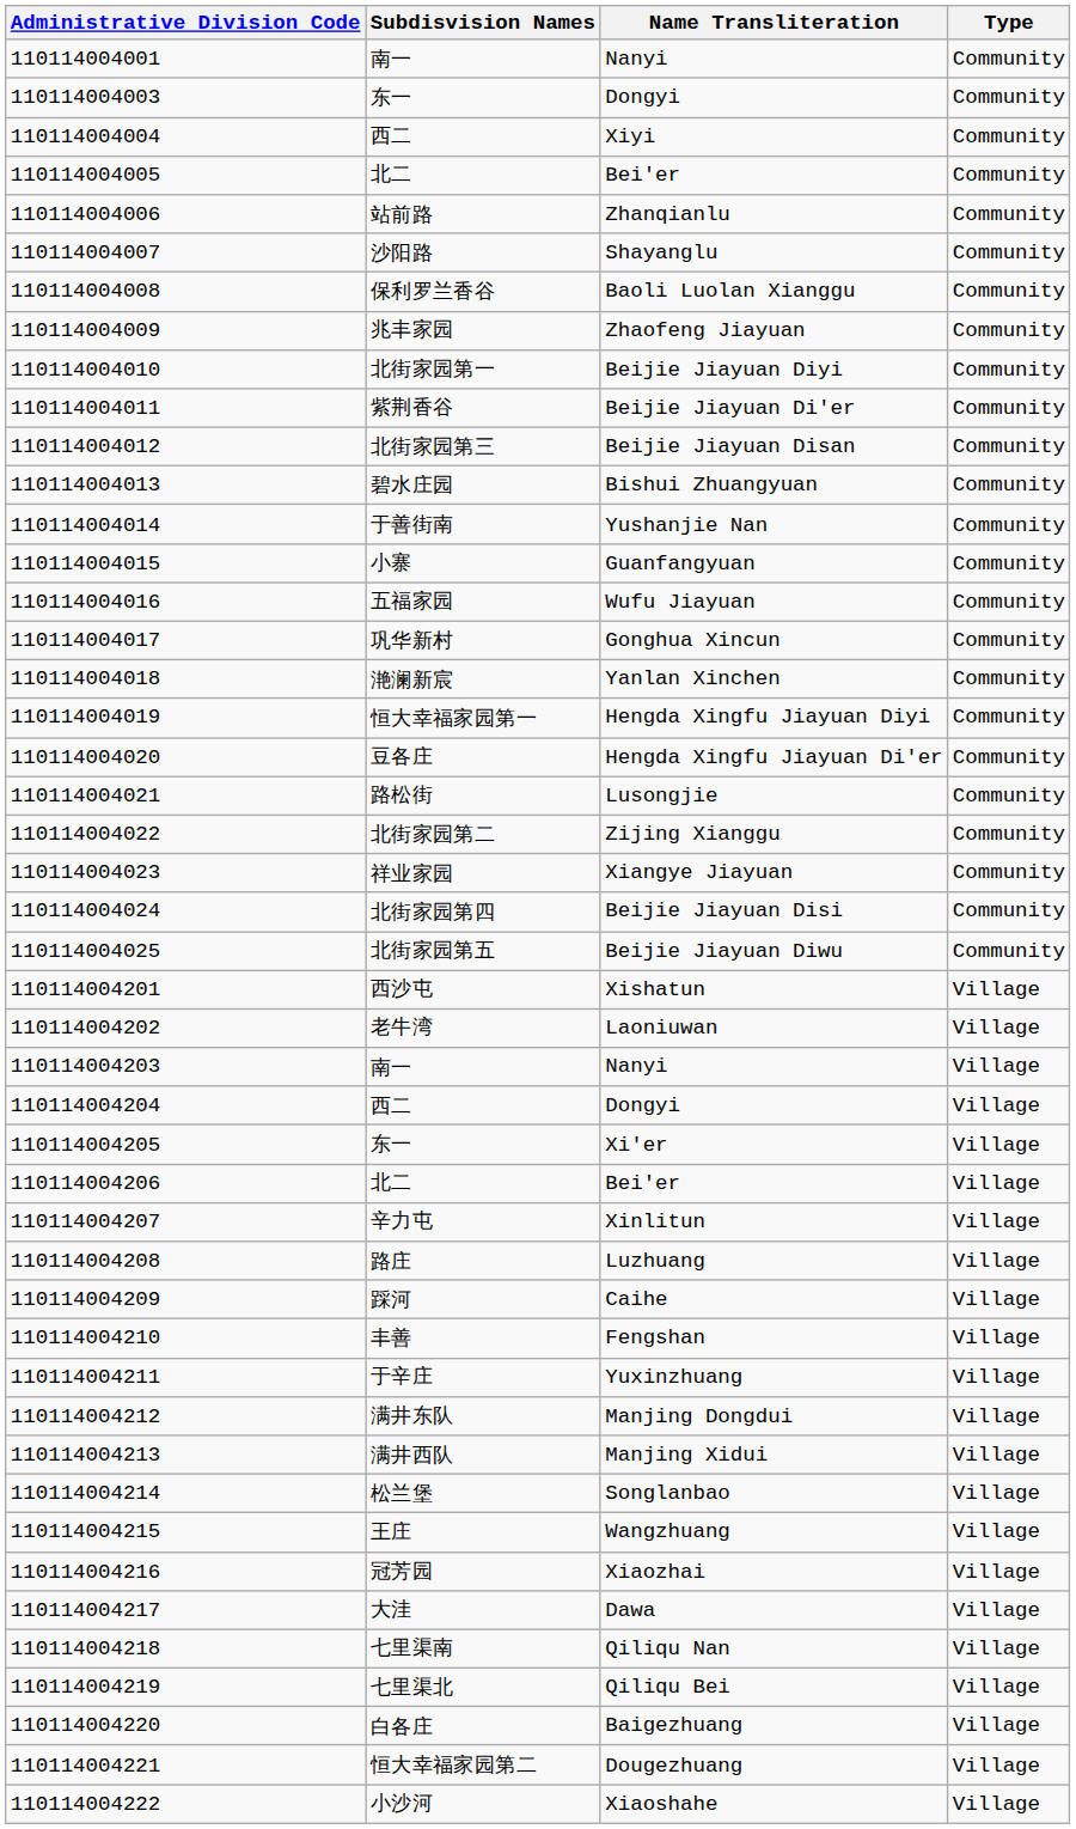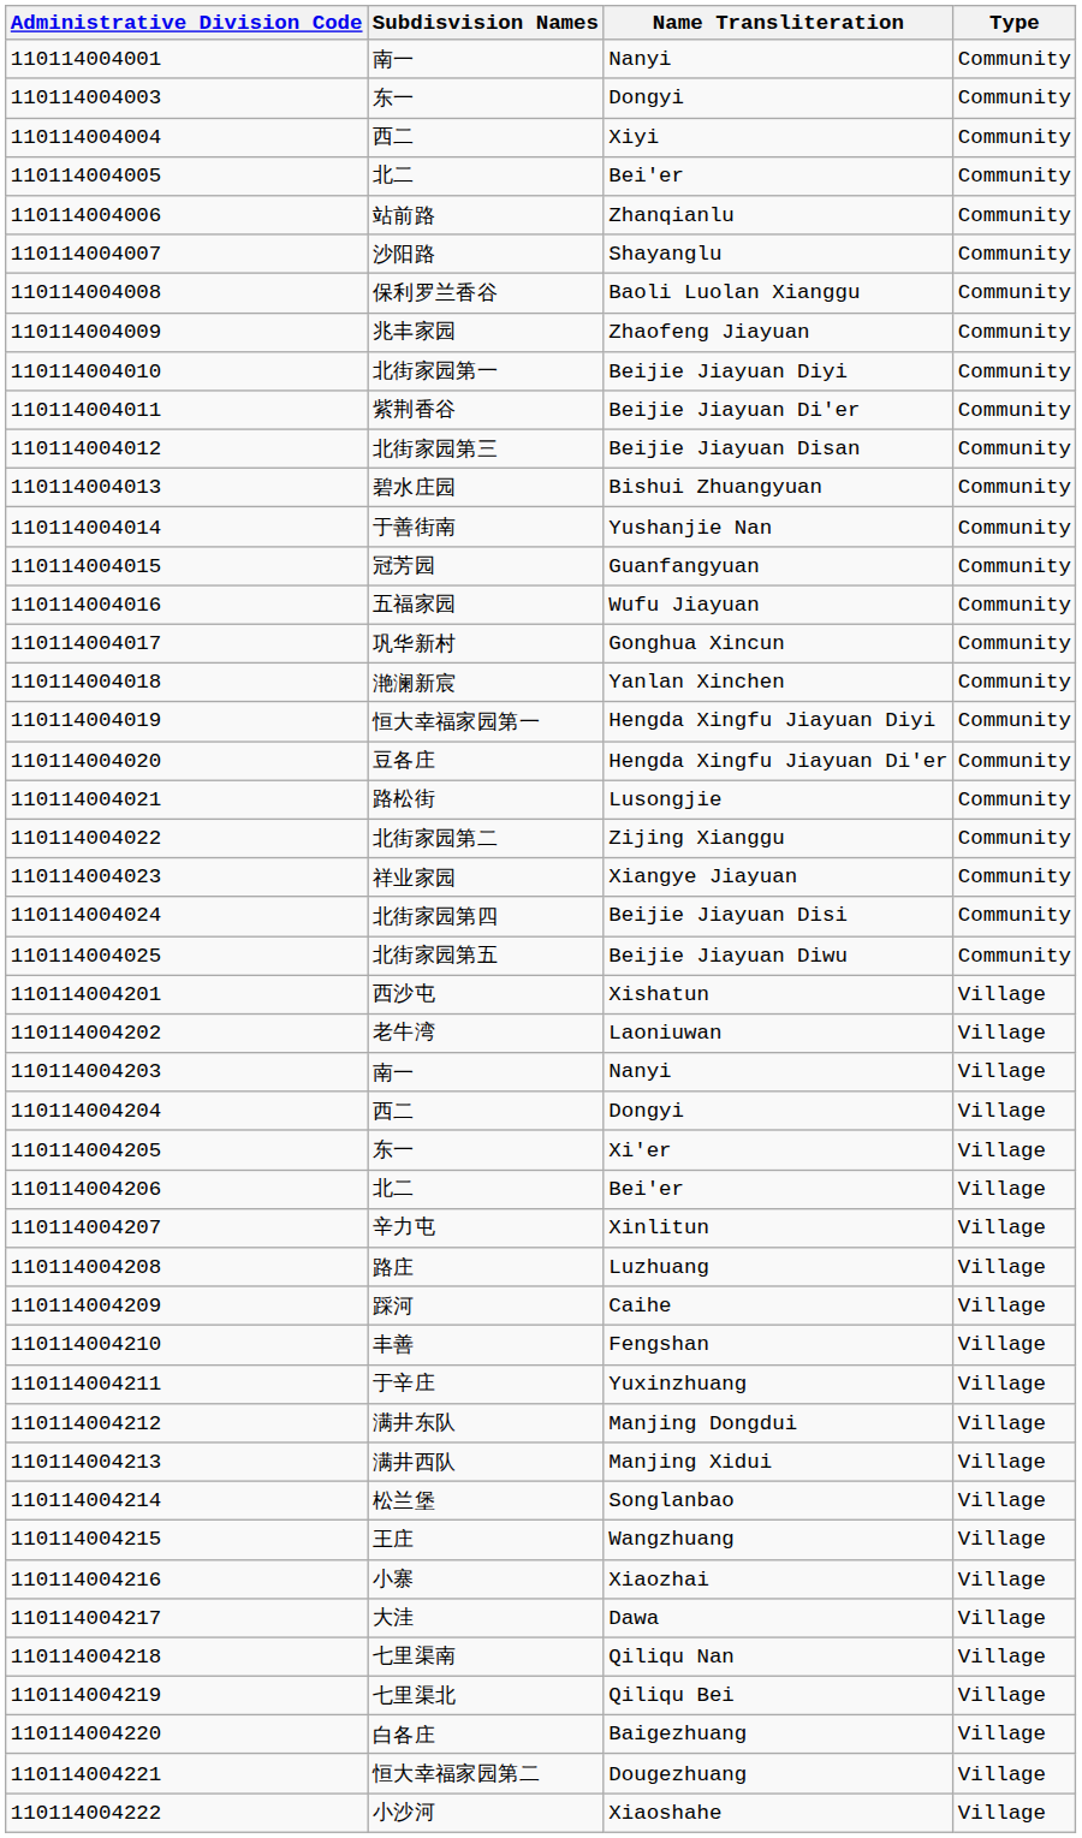 <table class="wikitable sortable">
 <tr>
 <th><a href='#'>Administrative Division Code</a></th>
 <th>Subdisvision Names</th>
 <th>Name Transliteration</th>
 <th>Type</th>
 </tr>
 <tr>
 <td>110114004001</td>
 <td>南一</td>
 <td>Nanyi</td>
 <td>Community</td>
 </tr>
 <tr>
 <td>110114004003</td>
 <td>东一</td>
 <td>Dongyi</td>
 <td>Community</td>
 </tr>
 <tr>
 <td>110114004004</td>
 <td>西二</td>
 <td>Xiyi</td>
 <td>Community</td>
 </tr>
 <tr>
 <td>110114004005</td>
 <td>北二</td>
 <td>Bei'er</td>
 <td>Community</td>
 </tr>
 <tr>
 <td>110114004006</td>
 <td>站前路</td>
 <td>Zhanqianlu</td>
 <td>Community</td>
 </tr>
 <tr>
 <td>110114004007</td>
 <td>沙阳路</td>
 <td>Shayanglu</td>
 <td>Community</td>
 </tr>
 <tr>
 <td>110114004008</td>
 <td>保利罗兰香谷</td>
 <td>Baoli Luolan Xianggu</td>
 <td>Community</td>
 </tr>
 <tr>
 <td>110114004009</td>
 <td>兆丰家园</td>
 <td>Zhaofeng Jiayuan</td>
 <td>Community</td>
 </tr>
 <tr>
 <td>110114004010</td>
 <td>北街家园第一</td>
 <td>Beijie Jiayuan Diyi</td>
 <td>Community</td>
 </tr>
 <tr>
 <td>110114004011</td>
 <td>紫荆香谷</td>
 <td>Beijie Jiayuan Di'er</td>
 <td>Community</td>
 </tr>
 <tr>
 <td>110114004012</td>
 <td>北街家园第三</td>
 <td>Beijie Jiayuan Disan</td>
 <td>Community</td>
 </tr>
 <tr>
 <td>110114004013</td>
 <td>碧水庄园</td>
 <td>Bishui Zhuangyuan</td>
 <td>Community</td>
 </tr>
 <tr>
 <td>110114004014</td>
 <td>于善街南</td>
 <td>Yushanjie Nan</td>
 <td>Community</td>
 </tr>
 <tr>
 <td>110114004015</td>
-<td>小寨</td>
+<td>冠芳园</td>
 <td>Guanfangyuan</td>
 <td>Community</td>
 </tr>
 <tr>
 <td>110114004016</td>
 <td>五福家园</td>
 <td>Wufu Jiayuan</td>
 <td>Community</td>
 </tr>
 <tr>
 <td>110114004017</td>
 <td>巩华新村</td>
 <td>Gonghua Xincun</td>
 <td>Community</td>
 </tr>
 <tr>
 <td>110114004018</td>
 <td>滟澜新宸</td>
 <td>Yanlan Xinchen</td>
 <td>Community</td>
 </tr>
 <tr>
 <td>110114004019</td>
 <td>恒大幸福家园第一</td>
 <td>Hengda Xingfu Jiayuan Diyi</td>
 <td>Community</td>
 </tr>
 <tr>
 <td>110114004020</td>
 <td>豆各庄</td>
 <td>Hengda Xingfu Jiayuan Di'er</td>
 <td>Community</td>
 </tr>
 <tr>
 <td>110114004021</td>
 <td>路松街</td>
 <td>Lusongjie</td>
 <td>Community</td>
 </tr>
 <tr>
 <td>110114004022</td>
 <td>北街家园第二</td>
 <td>Zijing Xianggu</td>
 <td>Community</td>
 </tr>
 <tr>
 <td>110114004023</td>
 <td>祥业家园</td>
 <td>Xiangye Jiayuan</td>
 <td>Community</td>
 </tr>
 <tr>
 <td>110114004024</td>
 <td>北街家园第四</td>
 <td>Beijie Jiayuan Disi</td>
 <td>Community</td>
 </tr>
 <tr>
 <td>110114004025</td>
 <td>北街家园第五</td>
 <td>Beijie Jiayuan Diwu</td>
 <td>Community</td>
 </tr>
 <tr>
 <td>110114004201</td>
 <td>西沙屯</td>
 <td>Xishatun</td>
 <td>Village</td>
 </tr>
 <tr>
 <td>110114004202</td>
 <td>老牛湾</td>
 <td>Laoniuwan</td>
 <td>Village</td>
 </tr>
 <tr>
 <td>110114004203</td>
 <td>南一</td>
 <td>Nanyi</td>
 <td>Village</td>
 </tr>
 <tr>
 <td>110114004204</td>
 <td>西二</td>
 <td>Dongyi</td>
 <td>Village</td>
 </tr>
 <tr>
 <td>110114004205</td>
 <td>东一</td>
 <td>Xi'er</td>
 <td>Village</td>
 </tr>
 <tr>
 <td>110114004206</td>
 <td>北二</td>
 <td>Bei'er</td>
 <td>Village</td>
 </tr>
 <tr>
 <td>110114004207</td>
 <td>辛力屯</td>
 <td>Xinlitun</td>
 <td>Village</td>
 </tr>
 <tr>
 <td>110114004208</td>
 <td>路庄</td>
 <td>Luzhuang</td>
 <td>Village</td>
 </tr>
 <tr>
 <td>110114004209</td>
 <td>踩河</td>
 <td>Caihe</td>
 <td>Village</td>
 </tr>
 <tr>
 <td>110114004210</td>
 <td>丰善</td>
 <td>Fengshan</td>
 <td>Village</td>
 </tr>
 <tr>
 <td>110114004211</td>
 <td>于辛庄</td>
 <td>Yuxinzhuang</td>
 <td>Village</td>
 </tr>
 <tr>
 <td>110114004212</td>
 <td>满井东队</td>
 <td>Manjing Dongdui</td>
 <td>Village</td>
 </tr>
 <tr>
 <td>110114004213</td>
 <td>满井西队</td>
 <td>Manjing Xidui</td>
 <td>Village</td>
 </tr>
 <tr>
 <td>110114004214</td>
 <td>松兰堡</td>
 <td>Songlanbao</td>
 <td>Village</td>
 </tr>
 <tr>
 <td>110114004215</td>
 <td>王庄</td>
 <td>Wangzhuang</td>
 <td>Village</td>
 </tr>
 <tr>
 <td>110114004216</td>
-<td>冠芳园</td>
+<td>小寨</td>
 <td>Xiaozhai</td>
 <td>Village</td>
 </tr>
 <tr>
 <td>110114004217</td>
 <td>大洼</td>
 <td>Dawa</td>
 <td>Village</td>
 </tr>
 <tr>
 <td>110114004218</td>
 <td>七里渠南</td>
 <td>Qiliqu Nan</td>
 <td>Village</td>
 </tr>
 <tr>
 <td>110114004219</td>
 <td>七里渠北</td>
 <td>Qiliqu Bei</td>
 <td>Village</td>
 </tr>
 <tr>
 <td>110114004220</td>
 <td>白各庄</td>
 <td>Baigezhuang</td>
 <td>Village</td>
 </tr>
 <tr>
 <td>110114004221</td>
 <td>恒大幸福家园第二</td>
 <td>Dougezhuang</td>
 <td>Village</td>
 </tr>
 <tr>
 <td>110114004222</td>
 <td>小沙河</td>
 <td>Xiaoshahe</td>
 <td>Village</td>
 </tr>
 </table>
